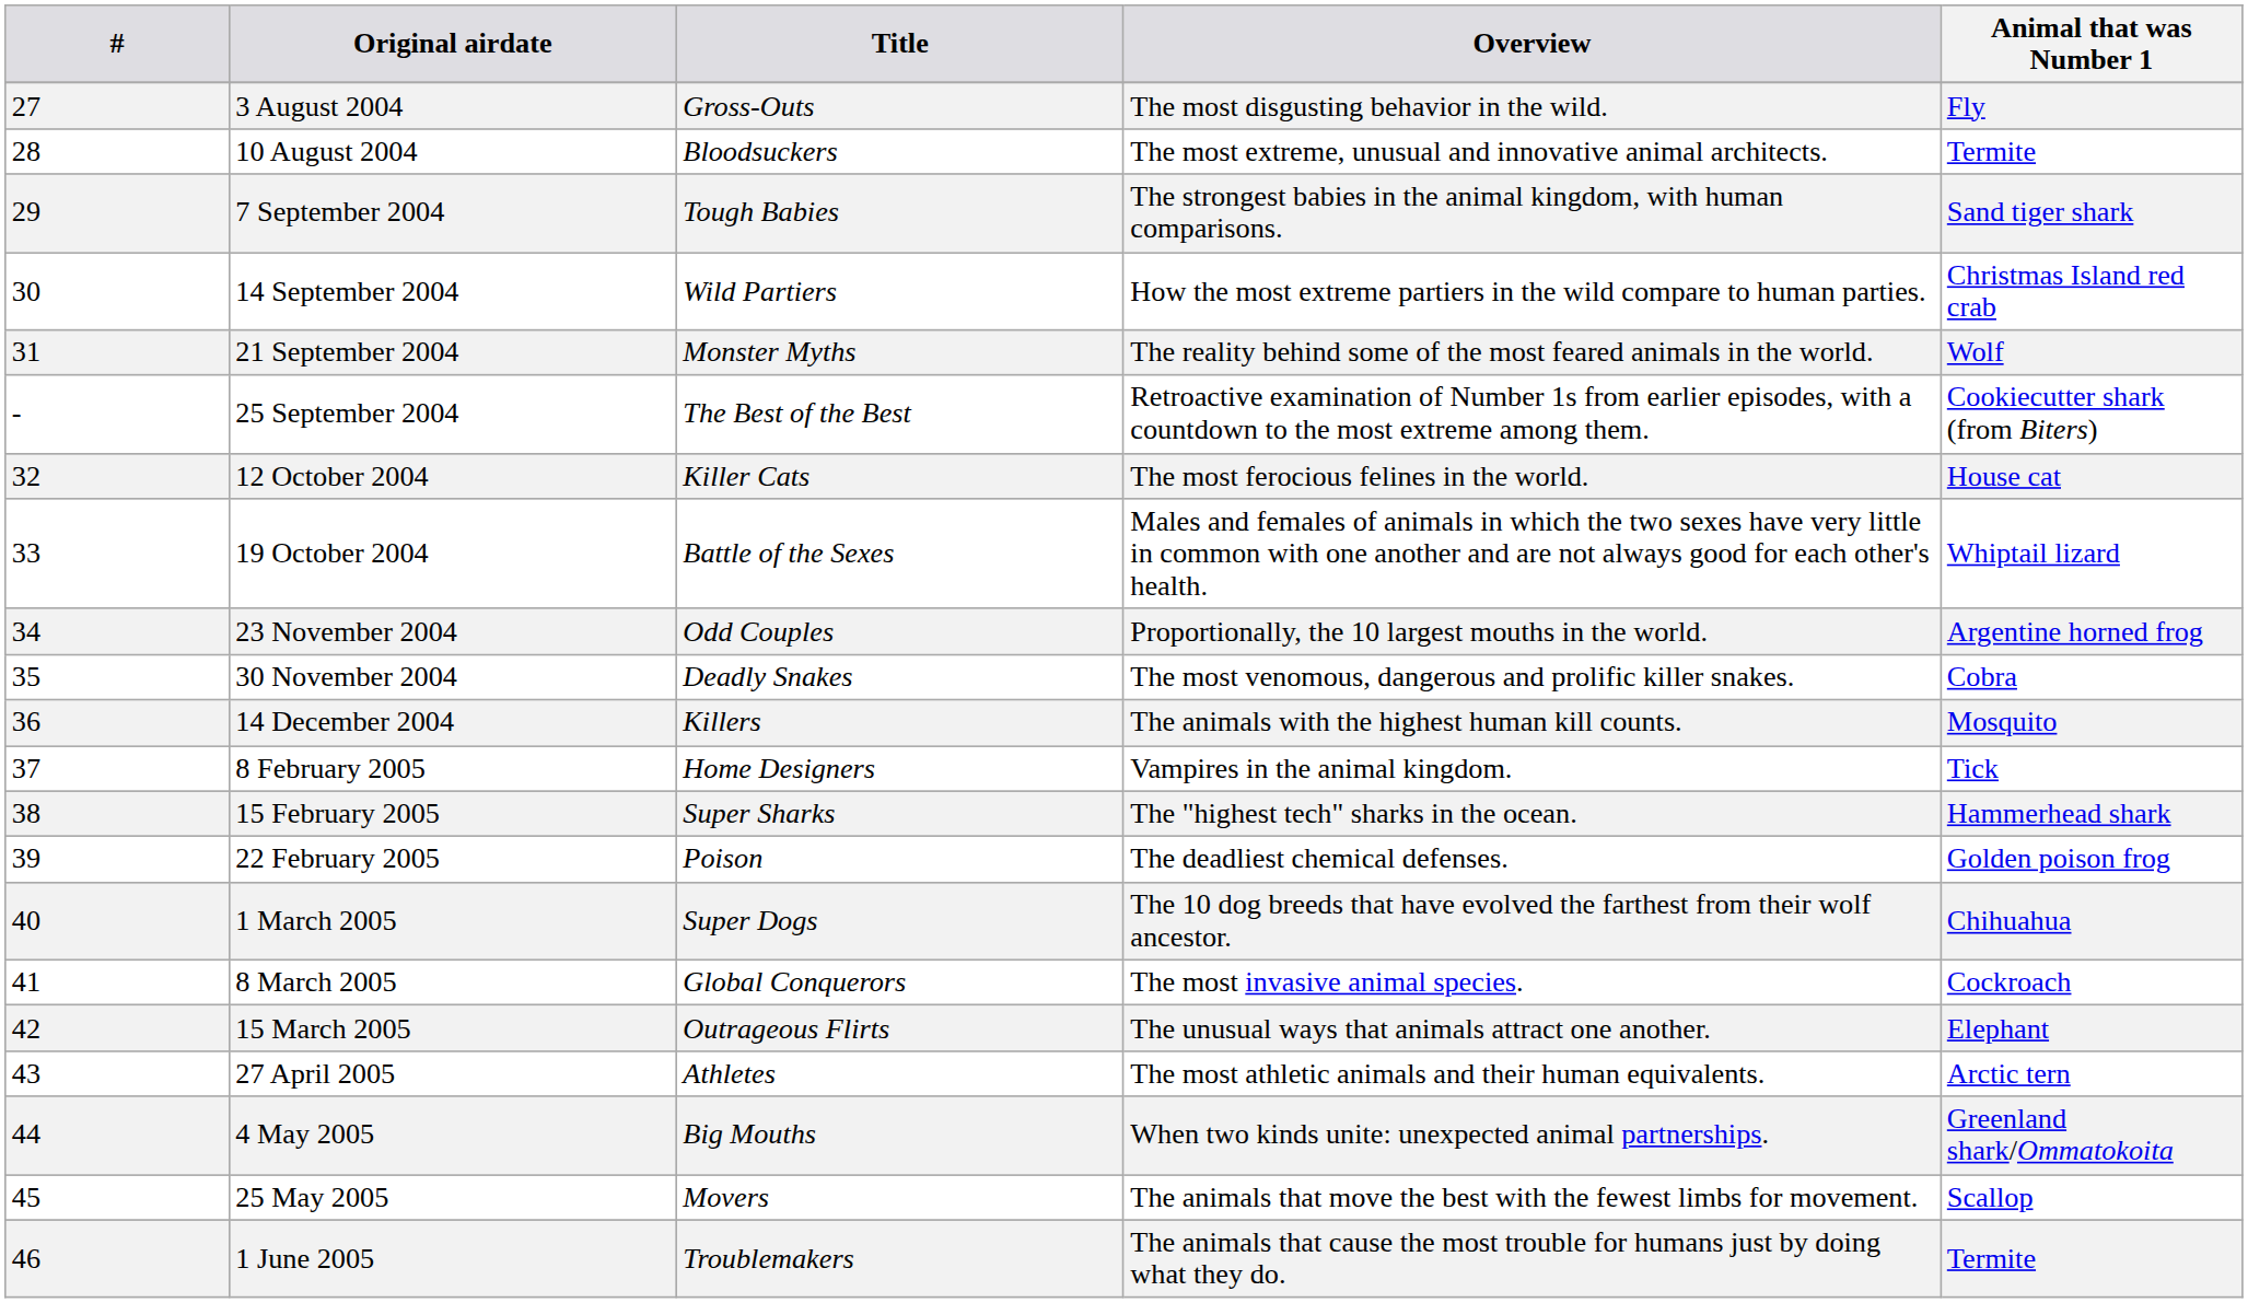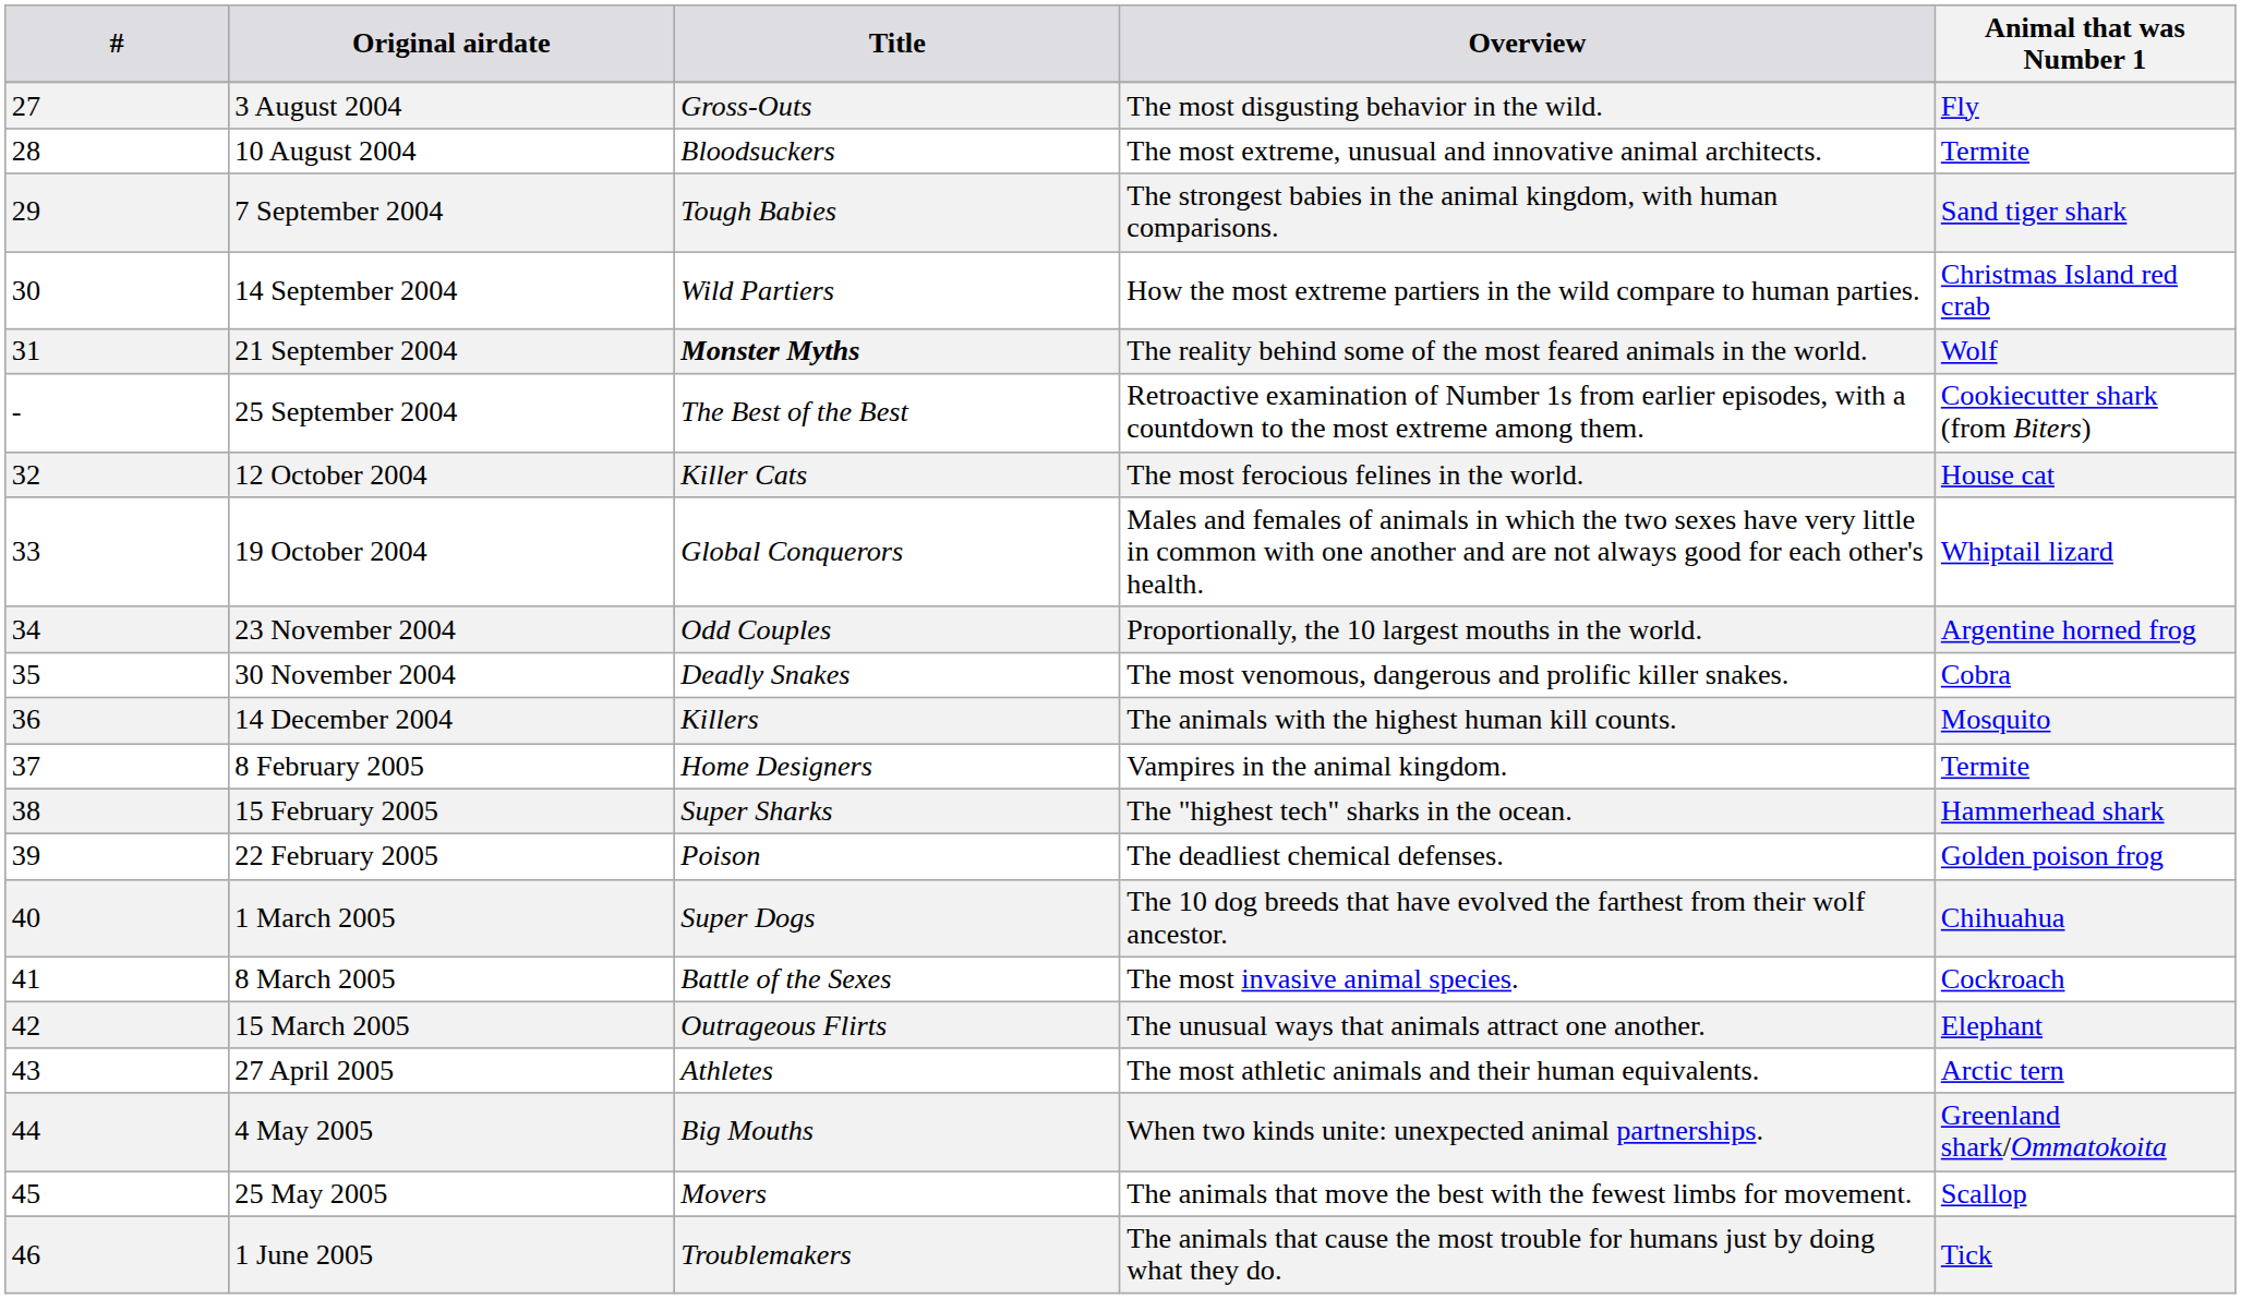 <table class="wikitable">
 <tr>
 <th style="background-color: #DEDDE2" width=10%>#</th>
 <th style="background-color: #DEDDE2" width=20%>Original airdate</th>
 <th style="background-color: #DEDDE2" width=20%>Title</th>
 <th style="background-color: #DEDDE2">Overview</th>
 <th style+"background-color: #DEDDE2">Animal that was Number 1</th>
 </tr>
 <tr style="background-color: #F2F2F2;" |>
 </tr>
 <tr style="background-color: #F2F2F2;" |>
 <td>27</td>
 <td>3 August 2004</td>
 <td><em>Gross-Outs</em></td>
 <td> The most disgusting behavior in the wild.</td>
 <td><a href='#'>Fly</a></td>
 </tr>
 <tr style="background-color: #FFFFFF;" |>
 <td>28</td>
 <td>10 August 2004</td>
 <td><em>Bloodsuckers</em></td>
 <td> The most extreme, unusual and innovative animal architects.</td>
 <td><a href='#'>Termite</a></td>
 </tr>
 <tr style="background-color: #F2F2F2;" |>
 <td>29</td>
 <td>7 September 2004</td>
 <td><em>Tough Babies</em></td>
 <td> The strongest babies in the animal kingdom, with human comparisons.</td>
 <td><a href='#'>Sand tiger shark</a></td>
 </tr>
 <tr style="background-color: #FFFFFF;" |>
 <td>30</td>
 <td>14 September 2004</td>
 <td><em>Wild Partiers</em></td>
 <td> How the most extreme partiers in the wild compare to human parties.</td>
 <td><a href='#'>Christmas Island red crab</a></td>
 </tr>
 <tr style="background-color: #F2F2F2;" |>
 <td>31</td>
 <td>21 September 2004</td>
-<td><em>Monster Myths</em></td>
+<td><strong><em>Monster Myths</em></strong></td>
 <td> The reality behind some of the most feared animals in the world.</td>
 <td><a href='#'>Wolf</a></td>
 </tr>
 <tr style="background-color: #FFFFFF;" |>
 <td>-</td>
 <td>25 September 2004</td>
 <td><em>The Best of the Best</em></td>
 <td> Retroactive examination of Number 1s from earlier episodes, with a countdown to the most extreme among them.</td>
 <td><a href='#'>Cookiecutter shark</a> (from <em>Biters</em>)</td>
 </tr>
 <tr style="background-color: #F2F2F2;" |>
 <td>32</td>
 <td>12 October 2004</td>
 <td><em>Killer Cats</em></td>
 <td> The most ferocious felines in the world.</td>
 <td><a href='#'>House cat</a></td>
 </tr>
 <tr style="background-color: #FFFFFF;" |>
 <td>33</td>
 <td>19 October 2004</td>
-<td><em>Battle of the Sexes</em></td>
+<td><em>Global Conquerors</em></td>
 <td> Males and females of animals in which the two sexes have very little in common with one another and are not always good for each other's health.</td>
 <td><a href='#'>Whiptail lizard</a></td>
 </tr>
 <tr style="background-color: #F2F2F2;" |>
 <td>34</td>
 <td>23 November 2004</td>
 <td><em>Odd Couples</em></td>
 <td> Proportionally, the 10 largest mouths in the world.</td>
 <td><a href='#'>Argentine horned frog</a></td>
 </tr>
 <tr style="background-color: #FFFFFF;" |>
 <td>35</td>
 <td>30 November 2004</td>
 <td><em>Deadly Snakes</em></td>
 <td> The most venomous, dangerous and prolific killer snakes.</td>
 <td><a href='#'>Cobra</a></td>
 </tr>
 <tr style="background-color: #F2F2F2;" |>
 <td>36</td>
 <td>14 December 2004</td>
 <td><em>Killers</em></td>
 <td> The animals with the highest human kill counts.</td>
 <td><a href='#'>Mosquito</a></td>
 </tr>
 <tr style="background-color: #FFFFFF;" |>
 <td>37</td>
 <td>8 February 2005</td>
 <td><em>Home Designers</em></td>
 <td> Vampires in the animal kingdom.</td>
-<td><a href='#'>Tick</a></td>
+<td><a href='#'>Termite</a></td>
 </tr>
 <tr style="background-color: #F2F2F2;" |>
 <td>38</td>
 <td>15 February 2005</td>
 <td><em>Super Sharks</em></td>
 <td> The "highest tech" sharks in the ocean.</td>
 <td><a href='#'>Hammerhead shark</a></td>
 </tr>
 <tr style="background-color: #FFFFFF;" |>
 <td>39</td>
 <td>22 February 2005</td>
 <td><em>Poison</em></td>
 <td> The deadliest chemical defenses.</td>
 <td><a href='#'>Golden poison frog</a></td>
 </tr>
 <tr style="background-color: #F2F2F2;" |>
 <td>40</td>
 <td>1 March 2005</td>
 <td><em>Super Dogs</em></td>
 <td> The 10 dog breeds that have evolved the farthest from their wolf ancestor.</td>
 <td><a href='#'>Chihuahua</a></td>
 </tr>
 <tr style="background-color: #FFFFFF;" |>
 <td>41</td>
 <td>8 March 2005</td>
-<td><em>Global Conquerors</em></td>
+<td><em>Battle of the Sexes</em></td>
 <td> The most <a href='#'>invasive animal species</a>.</td>
 <td><a href='#'>Cockroach</a></td>
 </tr>
 <tr style="background-color: #F2F2F2;" |>
 <td>42</td>
 <td>15 March 2005</td>
 <td><em>Outrageous Flirts</em></td>
 <td> The unusual ways that animals attract one another.</td>
 <td><a href='#'>Elephant</a></td>
 </tr>
 <tr style="background-color: #FFFFFF;" |>
 <td>43</td>
 <td>27 April 2005</td>
 <td><em>Athletes</em></td>
 <td> The most athletic animals and their human equivalents.</td>
 <td><a href='#'>Arctic tern</a></td>
 </tr>
 <tr style="background-color: #F2F2F2;" |>
 <td>44</td>
 <td>4 May 2005</td>
 <td><em>Big Mouths</em></td>
 <td> When two kinds unite: unexpected animal <a href='#'>partnerships</a>.</td>
 <td><a href='#'>Greenland shark</a>/<em><a href='#'>Ommatokoita</a></em></td>
 </tr>
 <tr style="background-color: #FFFFFF;" |>
 <td>45</td>
 <td>25 May 2005</td>
 <td><em>Movers</em></td>
 <td> The animals that move the best with the fewest limbs for movement.</td>
 <td><a href='#'>Scallop</a></td>
 </tr>
 <tr style="background-color: #F2F2F2;" |>
 <td>46</td>
 <td>1 June 2005</td>
 <td><em>Troublemakers</em></td>
 <td> The animals that cause the most trouble for humans just by doing what they do.</td>
-<td><a href='#'>Termite</a></td>
+<td><a href='#'>Tick</a></td>
 </tr>
 </table>
